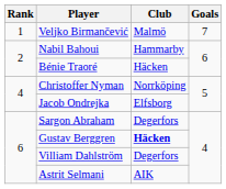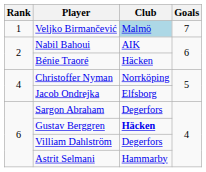 <table class="wikitable" style="text-align:center">
 <tr>
 <th>Rank</th>
 <th>Player</th>
 <th>Club</th>
 <th>Goals</th>
 </tr>
 <tr>
 <td rowspan="1">1</td>
 <td align="left"> <a href='#'>Veljko Birmančević</a></td>
-<td align="left"><a href='#'>Malmö</a></td>
+<td align="left" style="background: lightblue;"><a href='#'>Malmö</a></td>
 <td rowspan="1">7</td>
 </tr>
 <tr>
 <td rowspan="2">2</td>
 <td align="left"> <a href='#'>Nabil Bahoui</a></td>
-<td align="left"><a href='#'>Hammarby</a></td>
+<td align="left"><a href='#'>AIK</a></td>
 <td rowspan="2">6</td>
 </tr>
 <tr>
 <td align="left"> <a href='#'>Bénie Traoré</a></td>
 <td align="left"><a href='#'>Häcken</a></td>
 </tr>
 <tr>
 <td rowspan="2">4</td>
 <td align="left"> <a href='#'>Christoffer Nyman</a></td>
 <td align="left"><a href='#'>Norrköping</a></td>
 <td rowspan="2">5</td>
 </tr>
 <tr>
 <td align="left"> <a href='#'>Jacob Ondrejka</a></td>
 <td align="left"><a href='#'>Elfsborg</a></td>
 </tr>
 <tr>
 <td rowspan="4">6</td>
 <td align="left"> <a href='#'>Sargon Abraham</a></td>
 <td align="left"><a href='#'>Degerfors</a></td>
 <td rowspan="4">4</td>
 </tr>
 <tr>
 <td align="left"> <a href='#'>Gustav Berggren</a></td>
 <td align="left"><strong><a href='#'>Häcken</a></strong></td>
 </tr>
 <tr>
 <td align="left"> <a href='#'>Villiam Dahlström</a></td>
 <td align="left"><a href='#'>Degerfors</a></td>
 </tr>
 <tr>
 <td align="left"> <a href='#'>Astrit Selmani</a></td>
-<td align="left"><a href='#'>AIK</a></td>
+<td align="left"><a href='#'>Hammarby</a></td>
 </tr>
 </table>
